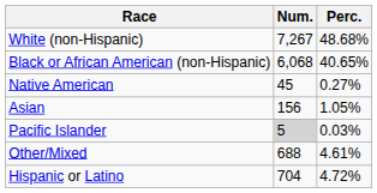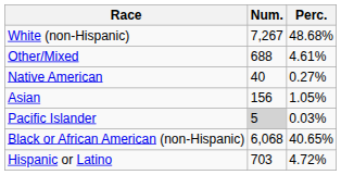 <table class="wikitable">
 <tr>
 <th>Race</th>
 <th>Num.</th>
 <th>Perc.</th>
 </tr>
 <tr>
 <td><a href='#'>White</a> (non-Hispanic)</td>
 <td>7,267</td>
 <td>48.68%</td>
 </tr>
 <tr>
-<td><a href='#'>Black or African American</a> (non-Hispanic)</td>
-<td>6,068</td>
-<td>40.65%</td>
+<td><a href='#'>Other/Mixed</a></td>
+<td>688</td>
+<td>4.61%</td>
 </tr>
 <tr>
 <td><a href='#'>Native American</a></td>
-<td>45</td>
+<td>40</td>
 <td>0.27%</td>
 </tr>
 <tr>
 <td><a href='#'>Asian</a></td>
 <td>156</td>
 <td>1.05%</td>
 </tr>
 <tr>
 <td><a href='#'>Pacific Islander</a></td>
 <td style="background: lightgrey;">5</td>
 <td>0.03%</td>
 </tr>
 <tr>
-<td><a href='#'>Other/Mixed</a></td>
-<td>688</td>
-<td>4.61%</td>
+<td><a href='#'>Black or African American</a> (non-Hispanic)</td>
+<td>6,068</td>
+<td>40.65%</td>
 </tr>
 <tr>
 <td><a href='#'>Hispanic</a> or <a href='#'>Latino</a></td>
-<td>704</td>
+<td>703</td>
 <td>4.72%</td>
 </tr>
 </table>
